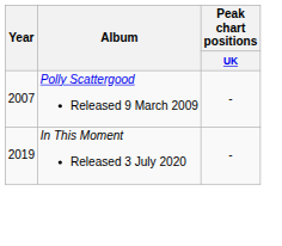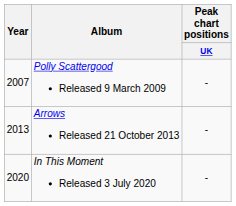 <table class="wikitable" center">
 <tr>
 <th rowspan="2">Year</th>
 <th rowspan="2">Album</th>
 <th>Peak chart positions</th>
 </tr>
 <tr>
 <th style="width:2em;"><small><a href='#'>UK</a></small><br></th>
 </tr>
 <tr>
 <td>2007</td>
 <td align="left"><em><a href='#'>Polly Scattergood</a></em><br><ul><li>Released 9 March 2009</li></ul></td>
 <td style="text-align:center;">-</td>
 </tr>
 <tr>
-<td>2019</td>
+<td>2013</td>
+<td align="left"><em><a href='#'>Arrows</a></em><br><ul><li>Released 21 October 2013</li></ul></td>
+<td style="text-align:center;">-</td>
+</tr>
+<tr>
+<td>2020</td>
 <td align="left"><em>In This Moment</em><br><ul><li>Released 3 July 2020</li></ul></td>
 <td style="text-align:center;">-</td>
 </tr>
 </table>
